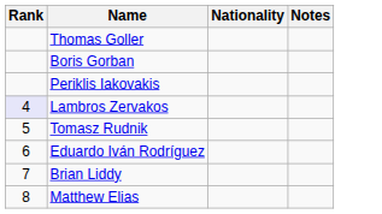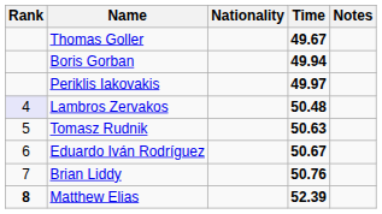 <table class="wikitable sortable" style="text-align:center">
 <tr>
 <th>Rank</th>
 <th>Name</th>
 <th>Nationality</th>
+<th>Time</th>
 <th>Notes</th>
 </tr>
 <tr>
 <td></td>
 <td align=left><a href='#'>Thomas Goller</a></td>
 <td align=left></td>
+<td><strong>49.67</strong></td>
 <td></td>
 </tr>
 <tr>
 <td></td>
 <td align=left><a href='#'>Boris Gorban</a></td>
 <td align=left></td>
+<td><strong>49.94</strong></td>
 <td></td>
 </tr>
 <tr>
 <td></td>
 <td align=left><a href='#'>Periklis Iakovakis</a></td>
 <td align=left></td>
+<td><strong>49.97</strong></td>
 <td></td>
 </tr>
 <tr>
 <td style="background: lavender;">4</td>
 <td align=left><a href='#'>Lambros Zervakos</a></td>
 <td align=left></td>
+<td><strong>50.48</strong></td>
 <td></td>
 </tr>
 <tr>
 <td>5</td>
 <td align=left><a href='#'>Tomasz Rudnik</a></td>
 <td align=left></td>
+<td><strong>50.63</strong></td>
 <td></td>
 </tr>
 <tr>
 <td>6</td>
 <td align=left><a href='#'>Eduardo Iván Rodríguez</a></td>
 <td align=left></td>
+<td><strong>50.67</strong></td>
 <td></td>
 </tr>
 <tr>
 <td>7</td>
 <td align=left><a href='#'>Brian Liddy</a></td>
 <td align=left></td>
+<td><strong>50.76</strong></td>
 <td></td>
 </tr>
 <tr>
-<td>8</td>
+<td><strong>8</strong></td>
 <td align=left><a href='#'>Matthew Elias</a></td>
 <td align=left></td>
+<td><strong>52.39</strong></td>
 <td></td>
 </tr>
 </table>
